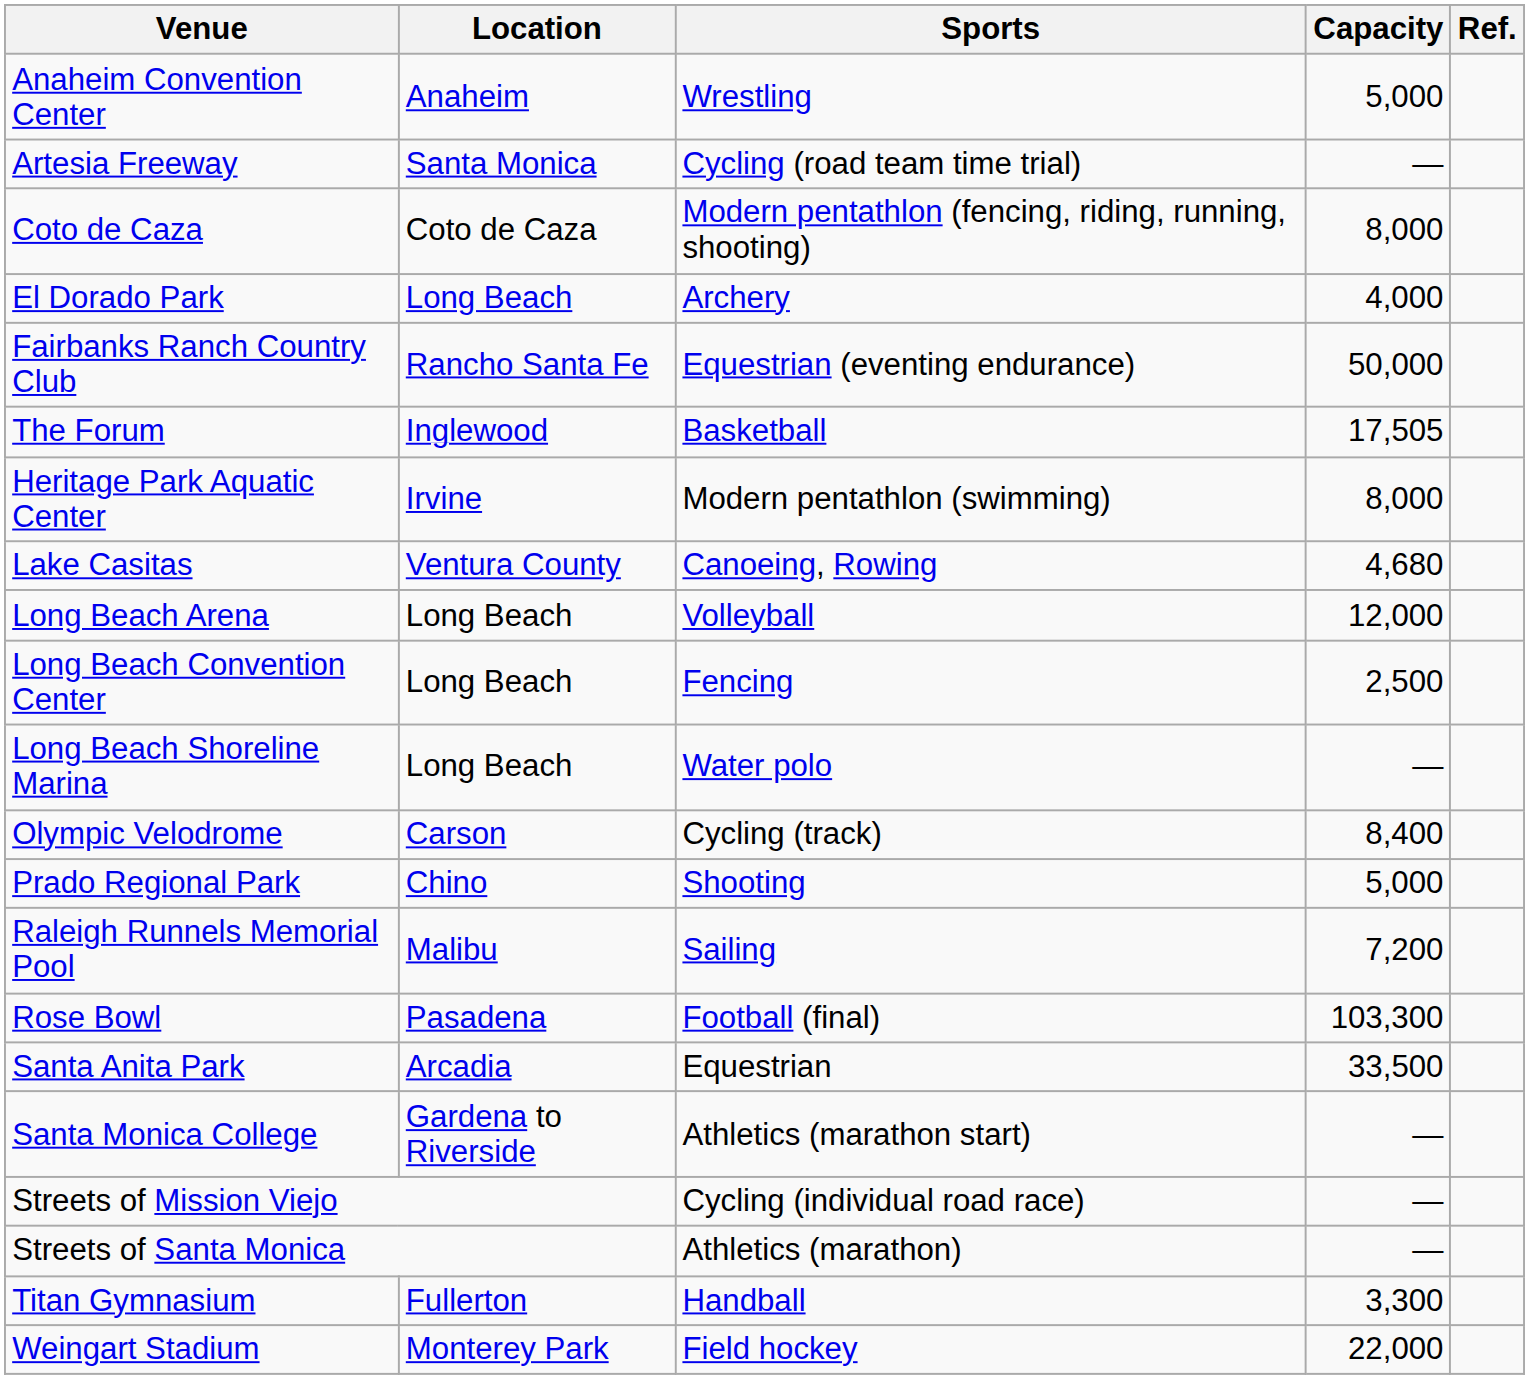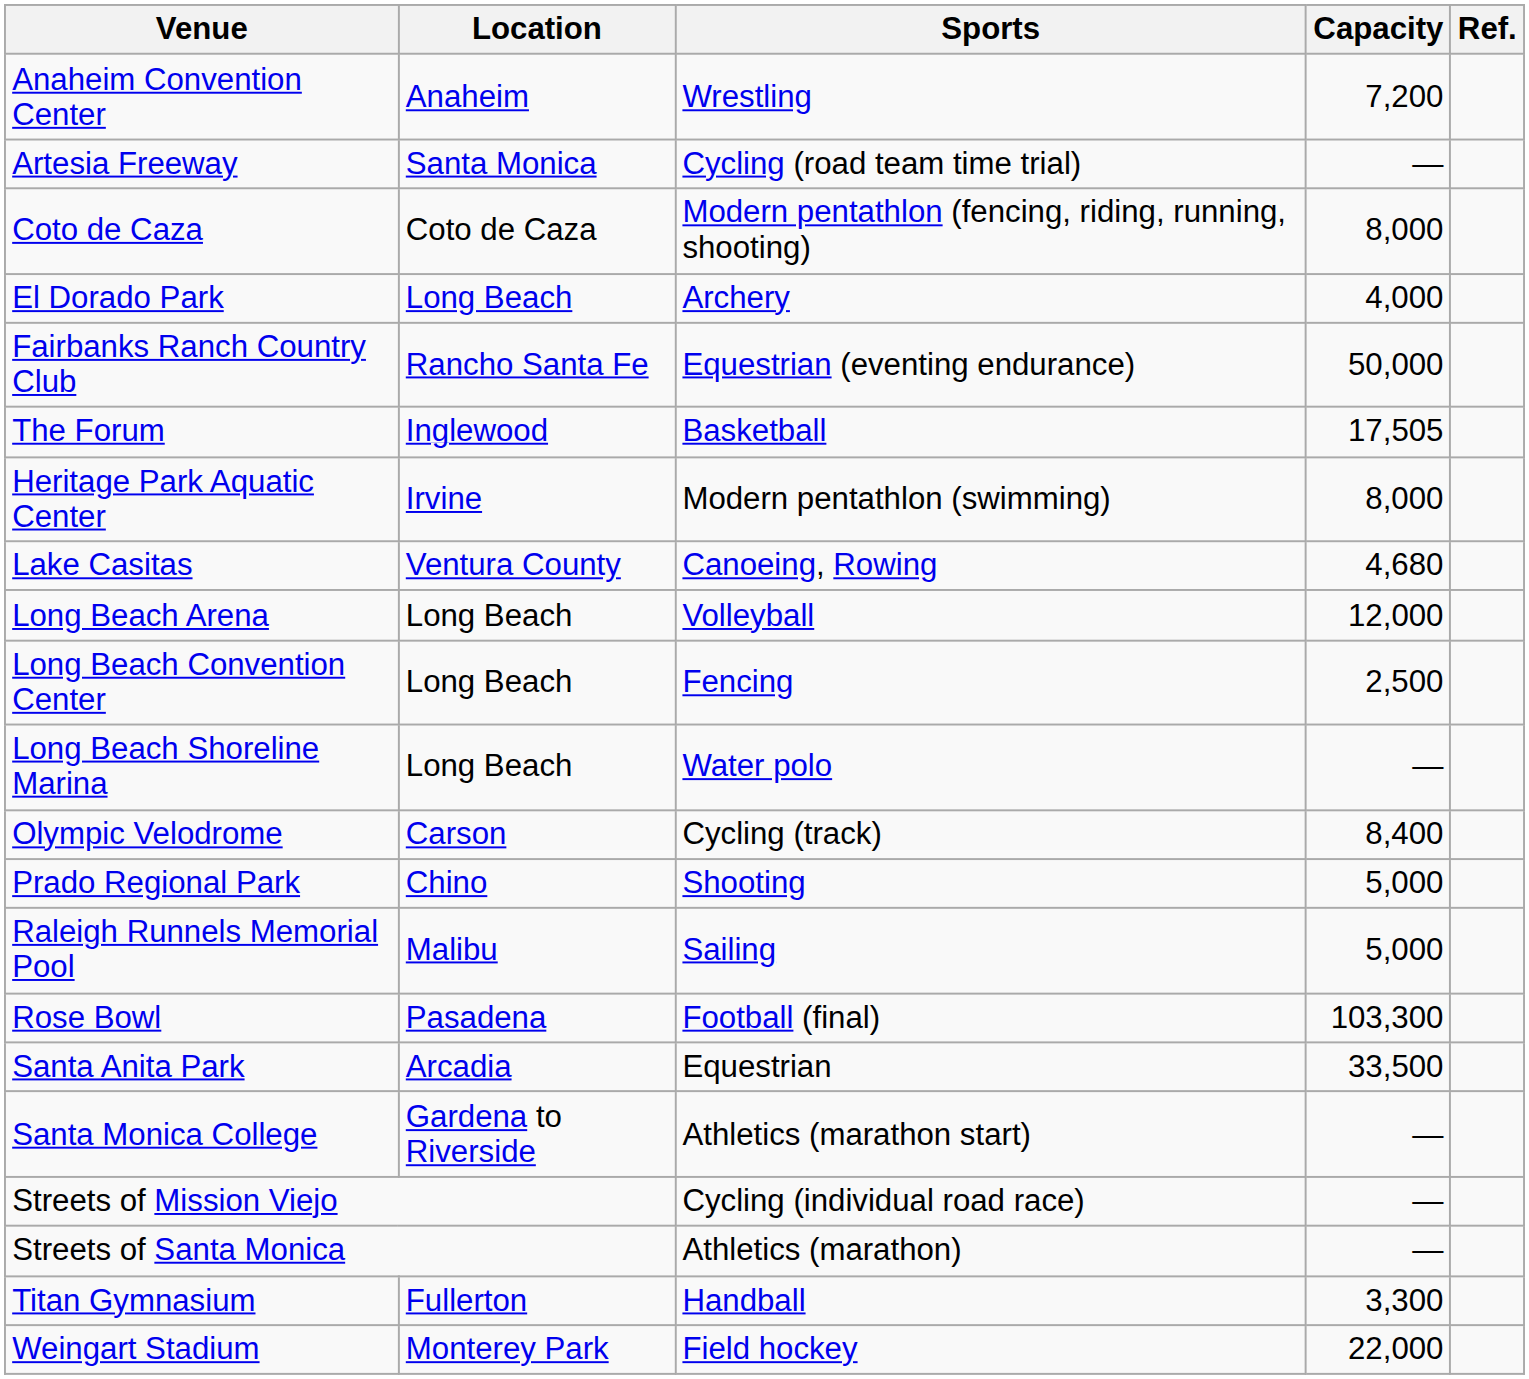 <table class="wikitable sortable" width=780px>
 <tr>
 <th>Venue</th>
 <th>Location</th>
 <th>Sports</th>
 <th>Capacity</th>
 <th class="unsortable">Ref.</th>
 </tr>
 <tr>
 <td><a href='#'>Anaheim Convention Center</a></td>
 <td><a href='#'>Anaheim</a></td>
 <td><a href='#'>Wrestling</a></td>
-<td align="right">5,000</td>
+<td align="right">7,200</td>
 <td align=center></td>
 </tr>
 <tr>
 <td><a href='#'>Artesia Freeway</a></td>
 <td><a href='#'>Santa Monica</a></td>
 <td><a href='#'>Cycling</a> (road team time trial)</td>
 <td align="right">—</td>
 <td align=center></td>
 </tr>
 <tr>
 <td><a href='#'>Coto de Caza</a></td>
 <td>Coto de Caza</td>
 <td><a href='#'>Modern pentathlon</a> (fencing, riding, running, shooting)</td>
 <td align="right">8,000</td>
 <td align=center></td>
 </tr>
 <tr>
 <td><a href='#'>El Dorado Park</a></td>
 <td><a href='#'>Long Beach</a></td>
 <td><a href='#'>Archery</a></td>
 <td align="right">4,000</td>
 <td align=center></td>
 </tr>
 <tr>
 <td><a href='#'>Fairbanks Ranch Country Club</a></td>
 <td><a href='#'>Rancho Santa Fe</a></td>
 <td><a href='#'>Equestrian</a> (eventing endurance)</td>
 <td align="right">50,000</td>
 <td align=center></td>
 </tr>
 <tr>
 <td><a href='#'>The Forum</a></td>
 <td><a href='#'>Inglewood</a></td>
 <td><a href='#'>Basketball</a></td>
 <td align="right">17,505</td>
 <td align=center></td>
 </tr>
 <tr>
 <td><a href='#'>Heritage Park Aquatic Center</a></td>
 <td><a href='#'>Irvine</a></td>
 <td>Modern pentathlon (swimming)</td>
 <td align="right">8,000</td>
 <td align=center></td>
 </tr>
 <tr>
 <td><a href='#'>Lake Casitas</a></td>
 <td><a href='#'>Ventura County</a></td>
 <td><a href='#'>Canoeing</a>, <a href='#'>Rowing</a></td>
 <td align="right">4,680</td>
 <td align=center></td>
 </tr>
 <tr>
 <td><a href='#'>Long Beach Arena</a></td>
 <td>Long Beach</td>
 <td><a href='#'>Volleyball</a></td>
 <td align="right">12,000</td>
 <td align=center></td>
 </tr>
 <tr>
 <td><a href='#'>Long Beach Convention Center</a></td>
 <td>Long Beach</td>
 <td><a href='#'>Fencing</a></td>
 <td align="right">2,500</td>
 <td align=center></td>
 </tr>
 <tr>
 <td><a href='#'>Long Beach Shoreline Marina</a></td>
 <td>Long Beach</td>
 <td><a href='#'>Water polo</a></td>
 <td align="right">—</td>
 <td align=center></td>
 </tr>
 <tr>
 <td><a href='#'>Olympic Velodrome</a></td>
 <td><a href='#'>Carson</a></td>
 <td>Cycling (track)</td>
 <td align="right">8,400</td>
 <td align=center></td>
 </tr>
 <tr>
 <td><a href='#'>Prado Regional Park</a></td>
 <td><a href='#'>Chino</a></td>
 <td><a href='#'>Shooting</a></td>
 <td align="right">5,000</td>
 <td align=center></td>
 </tr>
 <tr>
 <td><a href='#'>Raleigh Runnels Memorial Pool</a></td>
 <td><a href='#'>Malibu</a></td>
 <td><a href='#'>Sailing</a></td>
-<td align="right">7,200</td>
+<td align="right">5,000</td>
 <td align=center></td>
 </tr>
 <tr>
 <td><a href='#'>Rose Bowl</a></td>
 <td><a href='#'>Pasadena</a></td>
 <td><a href='#'>Football</a> (final)</td>
 <td align="right">103,300</td>
 <td align=center></td>
 </tr>
 <tr>
 <td><a href='#'>Santa Anita Park</a></td>
 <td><a href='#'>Arcadia</a></td>
 <td>Equestrian</td>
 <td align="right">33,500</td>
 <td align=center></td>
 </tr>
 <tr>
 <td><a href='#'>Santa Monica College</a></td>
 <td><a href='#'>Gardena</a> to <a href='#'>Riverside</a></td>
 <td>Athletics (marathon start)</td>
 <td align="right">—</td>
 <td align=center></td>
 </tr>
 <tr>
 <td colspan="2">Streets of <a href='#'>Mission Viejo</a></td>
 <td>Cycling (individual road race)</td>
 <td align="right">—</td>
 <td align=center></td>
 </tr>
 <tr>
 <td colspan="2">Streets of <a href='#'>Santa Monica</a></td>
 <td>Athletics (marathon)</td>
 <td align="right">—</td>
 <td align=center></td>
 </tr>
 <tr>
 <td><a href='#'>Titan Gymnasium</a></td>
 <td><a href='#'>Fullerton</a></td>
 <td><a href='#'>Handball</a></td>
 <td align="right">3,300</td>
 <td align=center></td>
 </tr>
 <tr>
 <td><a href='#'>Weingart Stadium</a></td>
 <td><a href='#'>Monterey Park</a></td>
 <td><a href='#'>Field hockey</a></td>
 <td align="right">22,000</td>
 <td align=center></td>
 </tr>
 </table>
